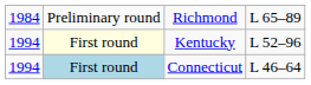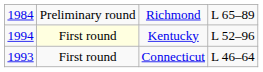 <table class="wikitable" style="text-align:center">
 <tr>
 <td><a href='#'>1984</a></td>
 <td>Preliminary round</td>
 <td><a href='#'>Richmond</a></td>
 <td>L 65–89</td>
 </tr>
 <tr>
 <td><a href='#'>1994</a></td>
 <td style="background: lightyellow;">First round</td>
 <td><a href='#'>Kentucky</a></td>
 <td>L 52–96</td>
 </tr>
 <tr>
-<td><a href='#'>1994</a></td>
-<td style="background: lightblue;">First round</td>
+<td><a href='#'>1993</a></td>
+<td>First round</td>
 <td><a href='#'>Connecticut</a></td>
 <td>L 46–64</td>
 </tr>
 </table>
